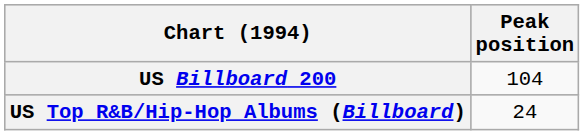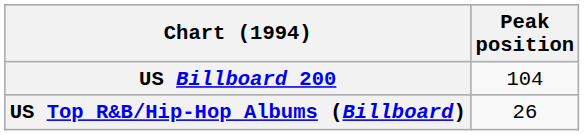 <table class="wikitable sortable plainrowheaders" style="text-align:center">
 <tr>
 <th scope="col">Chart (1994)</th>
 <th scope="col">Peak<br>position</th>
 </tr>
 <tr>
 <th scope="row">US <a href='#'><em>Billboard</em> 200</a></th>
 <td>104</td>
 </tr>
 <tr>
 <th scope="row">US <a href='#'>Top R&B/Hip-Hop Albums</a> (<em><a href='#'>Billboard</a></em>)</th>
-<td>24</td>
+<td>26</td>
 </tr>
 </table>
